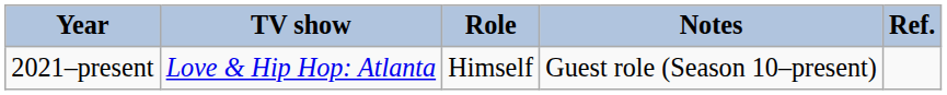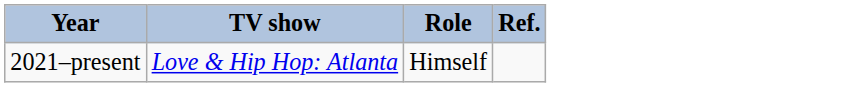 <table class="wikitable">
 <tr>
 <th style="background:#B0C4DE;">Year</th>
 <th style="background:#B0C4DE;">TV show</th>
 <th style="background:#B0C4DE;">Role</th>
-<th style="background:#B0C4DE;">Notes</th>
 <th style="background:#B0C4DE;">Ref.</th>
 </tr>
 <tr>
 <td>2021–present</td>
 <td><em><a href='#'>Love & Hip Hop: Atlanta</a></em></td>
 <td>Himself</td>
-<td>Guest role (Season 10–present)</td>
 <td></td>
 </tr>
 </table>
